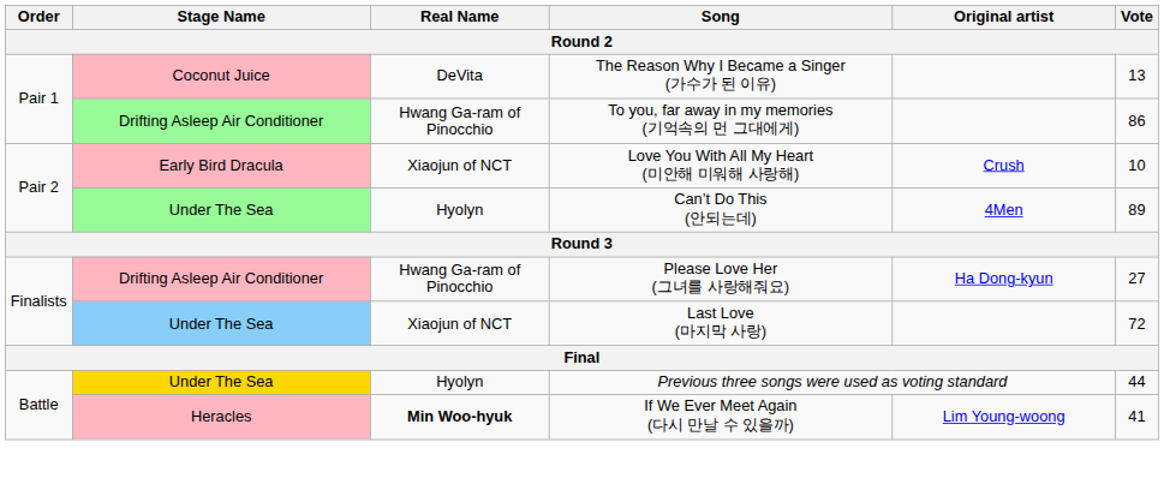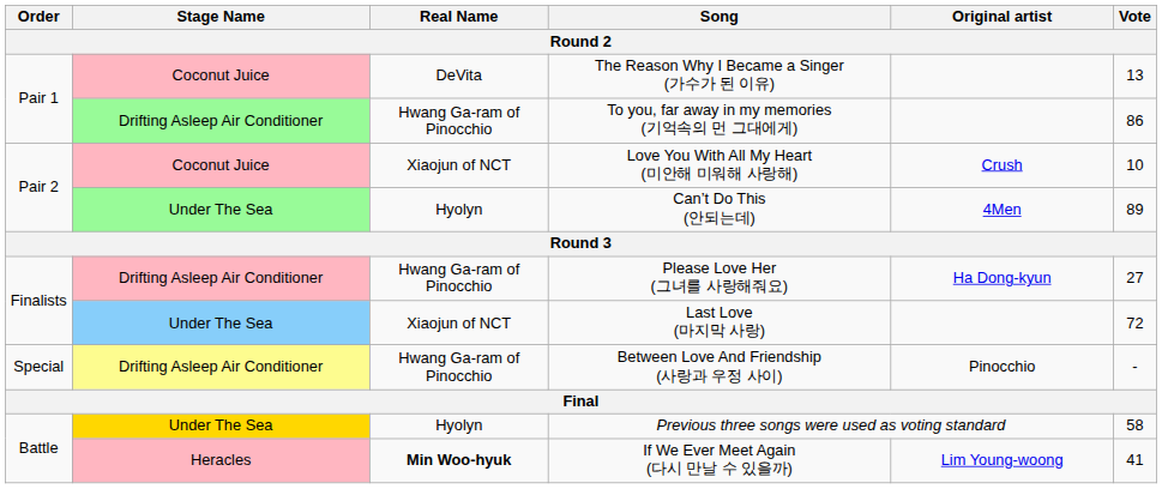 <table class="wikitable" style="text-align:center; width:95%;">
 <tr>
 <th style="width:1%">Order</th>
 <th style="width:20%;">Stage Name</th>
 <th style="width:12%">Real Name</th>
 <th style="width:23%;">Song</th>
 <th style="width:15%;">Original artist</th>
 <th style="width:1%;">Vote</th>
 </tr>
 <tr>
 <th colspan=6>Round 2</th>
 </tr>
 <tr>
 <td rowspan=2>Pair 1</td>
 <td bgcolor="lightpink">Coconut Juice</td>
 <td>DeVita</td>
 <td>The Reason Why I Became a Singer<br>(가수가 된 이유)</td>
 <td></td>
 <td>13</td>
 </tr>
 <tr>
 <td bgcolor="palegreen">Drifting Asleep Air Conditioner</td>
 <td>Hwang Ga-ram of Pinocchio</td>
 <td>To you, far away in my memories<br>(기억속의 먼 그대에게)</td>
 <td></td>
 <td>86</td>
 </tr>
 <tr>
 <td rowspan=2>Pair 2</td>
-<td bgcolor="lightpink">Early Bird Dracula</td>
+<td bgcolor="lightpink">Coconut Juice</td>
 <td>Xiaojun of NCT</td>
 <td>Love You With All My Heart<br>(미안해 미워해 사랑해)</td>
 <td><a href='#'>Crush</a></td>
 <td>10</td>
 </tr>
 <tr>
 <td bgcolor="palegreen">Under The Sea</td>
 <td>Hyolyn</td>
 <td>Can’t Do This<br>(안되는데)</td>
 <td><a href='#'>4Men</a></td>
 <td>89</td>
 </tr>
 <tr>
 <th colspan=6>Round 3</th>
 </tr>
 <tr>
 <td rowspan=2>Finalists</td>
 <td bgcolor="lightpink">Drifting Asleep Air Conditioner</td>
 <td>Hwang Ga-ram of Pinocchio</td>
 <td>Please Love Her<br>(그녀를 사랑해줘요)</td>
 <td><a href='#'>Ha Dong-kyun</a></td>
 <td>27</td>
 </tr>
 <tr>
 <td bgcolor="lightskyblue">Under The Sea</td>
 <td>Xiaojun of NCT</td>
 <td>Last Love<br>(마지막 사랑)</td>
 <td></td>
 <td>72</td>
 </tr>
 <tr>
+<td>Special</td>
+<td bgcolor="#FDFC8F">Drifting Asleep Air Conditioner</td>
+<td>Hwang Ga-ram of Pinocchio</td>
+<td>Between Love And Friendship<br>(사랑과 우정 사이)</td>
+<td>Pinocchio</td>
+<td>-</td>
+</tr>
+<tr>
 <th colspan=6>Final</th>
 </tr>
 <tr>
 <td rowspan=2>Battle</td>
 <td bgcolor="gold">Under The Sea</td>
 <td>Hyolyn</td>
 <td colspan=2><em>Previous three songs were used as voting standard</em></td>
-<td>44</td>
+<td>58</td>
 </tr>
 <tr>
 <td bgcolor="lightpink">Heracles</td>
 <td><strong>Min Woo-hyuk</strong></td>
 <td>If We Ever Meet Again<br>(다시 만날 수 있을까)</td>
 <td><a href='#'>Lim Young-woong</a></td>
 <td>41</td>
 </tr>
 </table>
